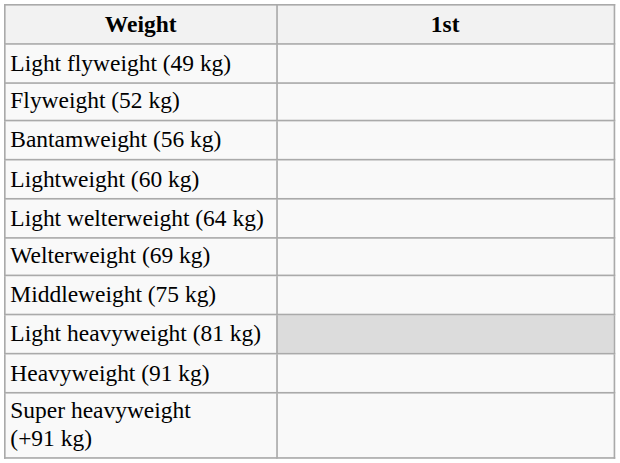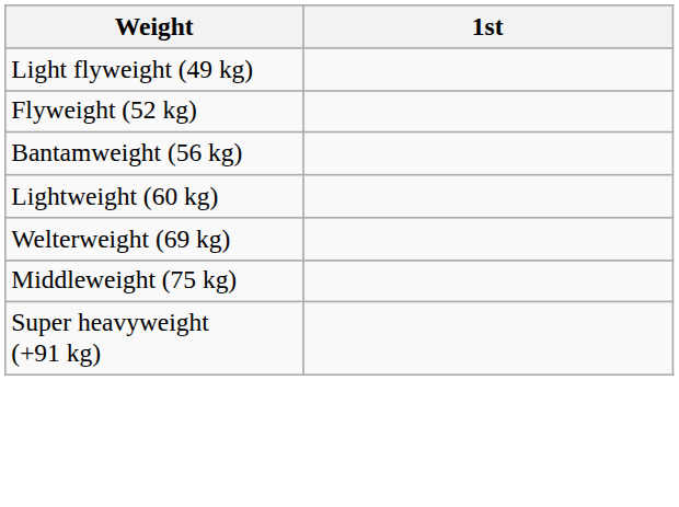 <table class="wikitable" style="text-align: left; font-size: 90%;">
 <tr>
 <th width=160>Weight</th>
 <th width=200>1st</th>
 </tr>
 <tr>
 <td>Light flyweight (49 kg)</td>
 <td></td>
 </tr>
 <tr>
 <td>Flyweight (52 kg)</td>
 <td></td>
 </tr>
 <tr>
 <td>Bantamweight (56 kg)</td>
 <td></td>
 </tr>
 <tr>
 <td>Lightweight (60 kg)</td>
 <td></td>
 </tr>
 <tr>
-<td>Light welterweight (64 kg)</td>
-<td></td>
-</tr>
-<tr>
 <td>Welterweight (69 kg)</td>
 <td></td>
 </tr>
 <tr>
 <td>Middleweight (75 kg)</td>
 <td></td>
 </tr>
 <tr>
-<td>Light heavyweight (81 kg)</td>
-<td bgcolor=#DCDCDC></td>
-</tr>
-<tr>
-<td>Heavyweight (91 kg)</td>
-<td></td>
-</tr>
-<tr>
 <td>Super heavyweight (+91 kg)</td>
 <td></td>
 </tr>
 </table>
